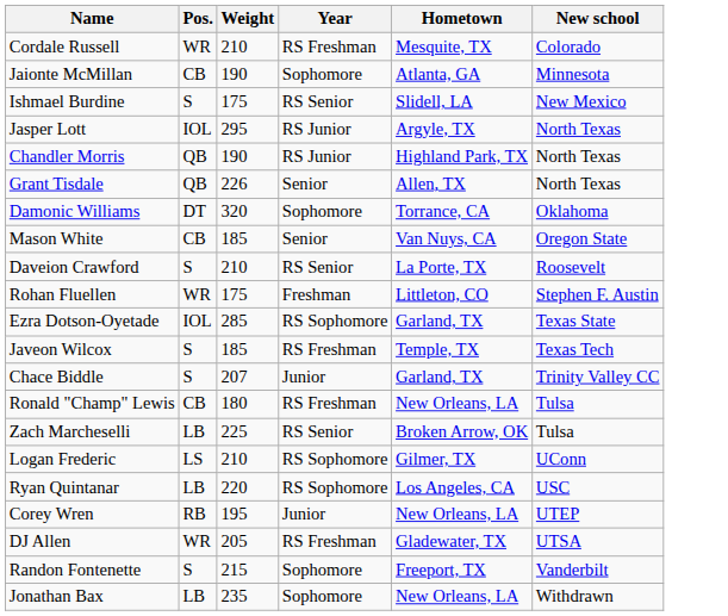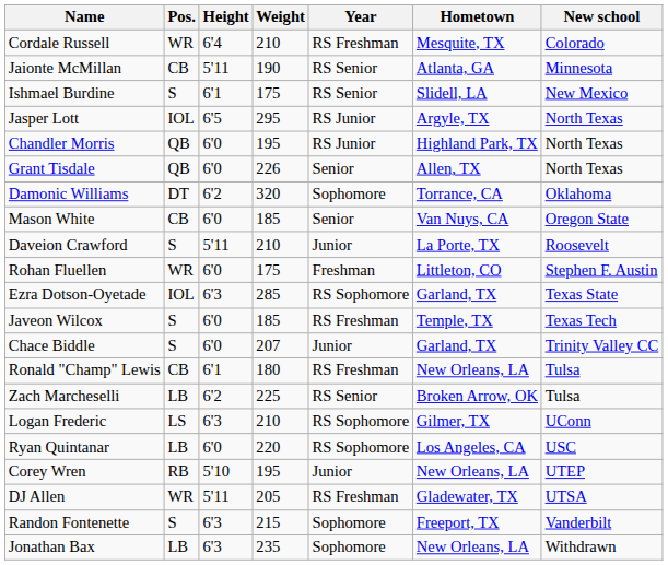 <table class="wikitable sortable">
 <tr>
 <th>Name</th>
 <th>Pos.</th>
+<th>Height</th>
 <th>Weight</th>
 <th>Year</th>
 <th>Hometown</th>
 <th>New school</th>
 </tr>
 <tr>
 <td>Cordale Russell</td>
 <td>WR</td>
+<td>6'4</td>
 <td>210</td>
 <td>RS Freshman</td>
 <td><a href='#'>Mesquite, TX</a></td>
 <td><a href='#'>Colorado</a></td>
 </tr>
 <tr>
 <td>Jaionte McMillan</td>
 <td>CB</td>
+<td>5'11</td>
 <td>190</td>
-<td>Sophomore</td>
+<td>RS Senior</td>
 <td><a href='#'>Atlanta, GA</a></td>
 <td><a href='#'>Minnesota</a></td>
 </tr>
 <tr>
 <td>Ishmael Burdine</td>
 <td>S</td>
+<td>6'1</td>
 <td>175</td>
 <td>RS Senior</td>
 <td><a href='#'>Slidell, LA</a></td>
 <td><a href='#'>New Mexico</a></td>
 </tr>
 <tr>
 <td>Jasper Lott</td>
 <td>IOL</td>
+<td>6'5</td>
 <td>295</td>
 <td>RS Junior</td>
 <td><a href='#'>Argyle, TX</a></td>
 <td><a href='#'>North Texas</a></td>
 </tr>
 <tr>
 <td><a href='#'>Chandler Morris</a></td>
 <td>QB</td>
-<td>190</td>
+<td>6'0</td>
+<td>195</td>
 <td>RS Junior</td>
 <td><a href='#'>Highland Park, TX</a></td>
 <td>North Texas</td>
 </tr>
 <tr>
 <td><a href='#'>Grant Tisdale</a></td>
 <td>QB</td>
+<td>6'0</td>
 <td>226</td>
 <td>Senior</td>
 <td><a href='#'>Allen, TX</a></td>
 <td>North Texas</td>
 </tr>
 <tr>
 <td><a href='#'>Damonic Williams</a></td>
 <td>DT</td>
+<td>6'2</td>
 <td>320</td>
 <td>Sophomore</td>
 <td><a href='#'>Torrance, CA</a></td>
 <td><a href='#'>Oklahoma</a></td>
 </tr>
 <tr>
 <td>Mason White</td>
 <td>CB</td>
+<td>6'0</td>
 <td>185</td>
 <td>Senior</td>
 <td><a href='#'>Van Nuys, CA</a></td>
 <td><a href='#'>Oregon State</a></td>
 </tr>
 <tr>
 <td>Daveion Crawford</td>
 <td>S</td>
+<td>5'11</td>
 <td>210</td>
-<td>RS Senior</td>
+<td>Junior</td>
 <td><a href='#'>La Porte, TX</a></td>
 <td><a href='#'>Roosevelt</a></td>
 </tr>
 <tr>
 <td>Rohan Fluellen</td>
 <td>WR</td>
+<td>6'0</td>
 <td>175</td>
 <td>Freshman</td>
 <td><a href='#'>Littleton, CO</a></td>
 <td><a href='#'>Stephen F. Austin</a></td>
 </tr>
 <tr>
 <td>Ezra Dotson-Oyetade</td>
 <td>IOL</td>
+<td>6'3</td>
 <td>285</td>
 <td>RS Sophomore</td>
 <td><a href='#'>Garland, TX</a></td>
 <td><a href='#'>Texas State</a></td>
 </tr>
 <tr>
 <td>Javeon Wilcox</td>
 <td>S</td>
+<td>6'0</td>
 <td>185</td>
 <td>RS Freshman</td>
 <td><a href='#'>Temple, TX</a></td>
 <td><a href='#'>Texas Tech</a></td>
 </tr>
 <tr>
 <td>Chace Biddle</td>
 <td>S</td>
+<td>6'0</td>
 <td>207</td>
 <td>Junior</td>
 <td><a href='#'>Garland, TX</a></td>
 <td><a href='#'>Trinity Valley CC</a></td>
 </tr>
 <tr>
 <td>Ronald "Champ" Lewis</td>
 <td>CB</td>
+<td>6'1</td>
 <td>180</td>
 <td>RS Freshman</td>
 <td><a href='#'>New Orleans, LA</a></td>
 <td><a href='#'>Tulsa</a></td>
 </tr>
 <tr>
 <td>Zach Marcheselli</td>
 <td>LB</td>
+<td>6'2</td>
 <td>225</td>
 <td>RS Senior</td>
 <td><a href='#'>Broken Arrow, OK</a></td>
 <td>Tulsa</td>
 </tr>
 <tr>
 <td>Logan Frederic</td>
 <td>LS</td>
+<td>6'3</td>
 <td>210</td>
 <td>RS Sophomore</td>
 <td><a href='#'>Gilmer, TX</a></td>
 <td><a href='#'>UConn</a></td>
 </tr>
 <tr>
 <td>Ryan Quintanar</td>
 <td>LB</td>
+<td>6'0</td>
 <td>220</td>
 <td>RS Sophomore</td>
 <td><a href='#'>Los Angeles, CA</a></td>
 <td><a href='#'>USC</a></td>
 </tr>
 <tr>
 <td>Corey Wren</td>
 <td>RB</td>
+<td>5'10</td>
 <td>195</td>
 <td>Junior</td>
 <td><a href='#'>New Orleans, LA</a></td>
 <td><a href='#'>UTEP</a></td>
 </tr>
 <tr>
 <td>DJ Allen</td>
 <td>WR</td>
+<td>5'11</td>
 <td>205</td>
 <td>RS Freshman</td>
 <td><a href='#'>Gladewater, TX</a></td>
 <td><a href='#'>UTSA</a></td>
 </tr>
 <tr>
 <td>Randon Fontenette</td>
 <td>S</td>
+<td>6'3</td>
 <td>215</td>
 <td>Sophomore</td>
 <td><a href='#'>Freeport, TX</a></td>
 <td><a href='#'>Vanderbilt</a></td>
 </tr>
 <tr>
 <td>Jonathan Bax</td>
 <td>LB</td>
+<td>6'3</td>
 <td>235</td>
 <td>Sophomore</td>
 <td><a href='#'>New Orleans, LA</a></td>
 <td>Withdrawn</td>
 </tr>
 </table>
